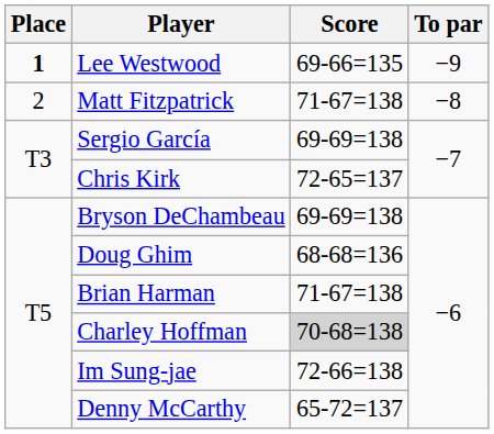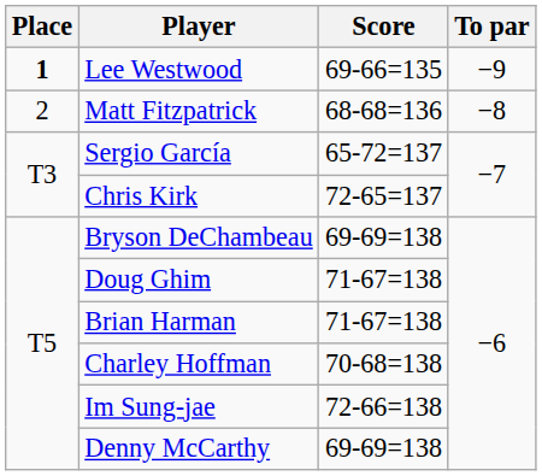 <table class="wikitable">
 <tr>
 <th>Place</th>
 <th>Player</th>
 <th>Score</th>
 <th>To par</th>
 </tr>
 <tr>
 <td align=center><strong>1</strong></td>
 <td> <a href='#'>Lee Westwood</a></td>
 <td>69-66=135</td>
 <td align=center>−9</td>
 </tr>
 <tr>
 <td align=center>2</td>
 <td> <a href='#'>Matt Fitzpatrick</a></td>
-<td>71-67=138</td>
+<td>68-68=136</td>
 <td align=center>−8</td>
 </tr>
 <tr>
 <td rowspan=2 align=center>T3</td>
 <td> <a href='#'>Sergio García</a></td>
-<td>69-69=138</td>
+<td>65-72=137</td>
 <td rowspan=2 align=center>−7</td>
 </tr>
 <tr>
 <td> <a href='#'>Chris Kirk</a></td>
 <td>72-65=137</td>
 </tr>
 <tr>
 <td rowspan=6 align=center>T5</td>
 <td> <a href='#'>Bryson DeChambeau</a></td>
 <td>69-69=138</td>
 <td rowspan=6 align=center>−6</td>
 </tr>
 <tr>
 <td> <a href='#'>Doug Ghim</a></td>
-<td>68-68=136</td>
+<td>71-67=138</td>
 </tr>
 <tr>
 <td> <a href='#'>Brian Harman</a></td>
 <td>71-67=138</td>
 </tr>
 <tr>
 <td> <a href='#'>Charley Hoffman</a></td>
-<td style="background: lightgrey;">70-68=138</td>
+<td>70-68=138</td>
 </tr>
 <tr>
 <td> <a href='#'>Im Sung-jae</a></td>
 <td>72-66=138</td>
 </tr>
 <tr>
 <td> <a href='#'>Denny McCarthy</a></td>
-<td>65-72=137</td>
+<td>69-69=138</td>
 </tr>
 </table>
